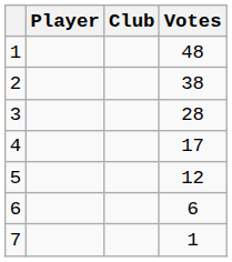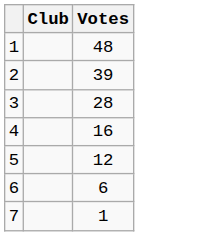 <table class="wikitable sortable" style="text-align:center">
 <tr>
 <th></th>
-<th>Player</th>
 <th>Club</th>
 <th>Votes</th>
 </tr>
 <tr>
 <td>1</td>
 <td></td>
-<td></td>
 <td>48</td>
 </tr>
 <tr>
 <td>2</td>
 <td></td>
-<td></td>
-<td>38</td>
+<td>39</td>
 </tr>
 <tr>
 <td>3</td>
-<td></td>
 <td></td>
 <td>28</td>
 </tr>
 <tr>
 <td>4</td>
 <td></td>
-<td></td>
-<td>17</td>
+<td>16</td>
 </tr>
 <tr>
 <td>5</td>
-<td></td>
 <td></td>
 <td>12</td>
 </tr>
 <tr>
 <td>6</td>
 <td></td>
-<td></td>
 <td>6</td>
 </tr>
 <tr>
 <td>7</td>
 <td></td>
-<td></td>
 <td>1</td>
 </tr>
 </table>
